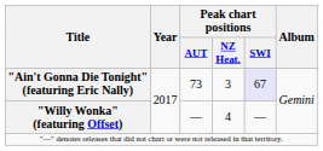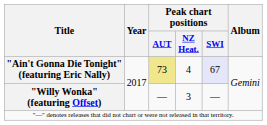 <table class="wikitable plainrowheaders" style="text-align:center;">
 <tr>
 <th scope="col" rowspan="2">Title</th>
 <th scope="col" rowspan="2">Year</th>
 <th scope="col" colspan="3">Peak chart positions</th>
 <th scope="col" rowspan="2">Album</th>
 </tr>
 <tr>
 <th scope="col" style="width:2.5em;font-size:90%;"><a href='#'>AUT</a><br></th>
 <th scope="col" style="width:2.5em;font-size:90%;"><a href='#'>NZ<br>Heat.</a><br></th>
 <th scope="col" style="width:2.5em;font-size:90%;"><a href='#'>SWI</a><br></th>
 </tr>
 <tr>
 <th scope="row">"Ain't Gonna Die Tonight"<br><span>(featuring Eric Nally)</span></th>
 <td rowspan="2">2017</td>
-<td>73</td>
-<td>3</td>
+<td style="background: khaki;">73</td>
+<td>4</td>
 <td style="background: lavender;">67</td>
 <td rowspan="2"><em>Gemini</em></td>
 </tr>
 <tr>
 <th scope="row">"Willy Wonka"<br><span>(featuring <a href='#'>Offset</a>)</span></th>
 <td>—</td>
-<td>4</td>
+<td>3</td>
 <td>—</td>
 </tr>
 <tr>
 <td colspan="6" style="font-size:8pt">"—" denotes releases that did not chart or were not released in that territory.</td>
 </tr>
 </table>
